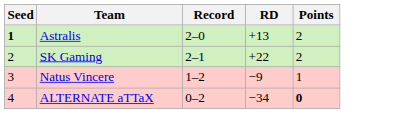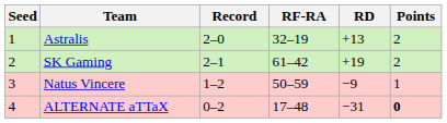 <table class="wikitable sortable" style=font-size:100%>
 <tr>
 <th width=30px>Seed</th>
 <th width=170px>Team</th>
 <th width=70px>Record</th>
+<th width=70px>RF-RA</th>
 <th width=50px>RD</th>
 <th width=50px>Points</th>
 </tr>
 <tr style="background: #D0F0C0;">
-<td><strong>1</strong></td>
+<td>1</td>
 <td><a href='#'>Astralis</a></td>
 <td>2–0</td>
+<td>32–19</td>
 <td>+13</td>
 <td>2</td>
 </tr>
 <tr style="background: #D0F0C0;">
 <td>2</td>
 <td><a href='#'>SK Gaming</a></td>
 <td>2–1</td>
-<td>+22</td>
+<td>61–42</td>
+<td>+19</td>
 <td>2</td>
 </tr>
 <tr style="background: #FFCCCC;">
 <td>3</td>
 <td><a href='#'>Natus Vincere</a></td>
 <td>1–2</td>
+<td>50–59</td>
 <td>−9</td>
 <td>1</td>
 </tr>
 <tr style="background: #FFCCCC;">
 <td>4</td>
 <td><a href='#'>ALTERNATE aTTaX</a></td>
 <td>0–2</td>
-<td>−34</td>
+<td>17–48</td>
+<td>−31</td>
 <td><strong>0</strong></td>
 </tr>
 </table>
